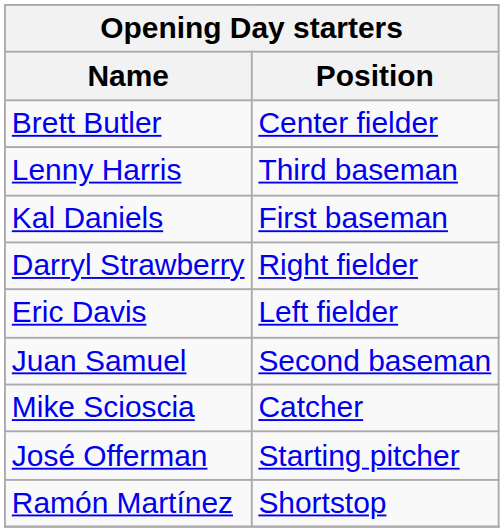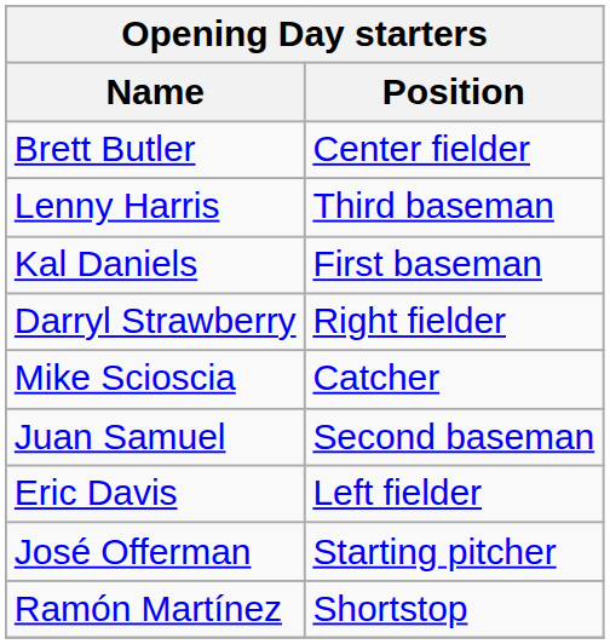 <table class="wikitable" style="text-align:left">
 <tr>
 <th colspan="2">Opening Day starters</th>
 </tr>
 <tr>
 <th>Name</th>
 <th>Position</th>
 </tr>
 <tr>
 <td><a href='#'>Brett Butler</a></td>
 <td><a href='#'>Center fielder</a></td>
 </tr>
 <tr>
 <td><a href='#'>Lenny Harris</a></td>
 <td><a href='#'>Third baseman</a></td>
 </tr>
 <tr>
 <td><a href='#'>Kal Daniels</a></td>
 <td><a href='#'>First baseman</a></td>
 </tr>
 <tr>
 <td><a href='#'>Darryl Strawberry</a></td>
 <td><a href='#'>Right fielder</a></td>
 </tr>
 <tr>
-<td><a href='#'>Eric Davis</a></td>
-<td><a href='#'>Left fielder</a></td>
+<td><a href='#'>Mike Scioscia</a></td>
+<td><a href='#'>Catcher</a></td>
 </tr>
 <tr>
 <td><a href='#'>Juan Samuel</a></td>
 <td><a href='#'>Second baseman</a></td>
 </tr>
 <tr>
-<td><a href='#'>Mike Scioscia</a></td>
-<td><a href='#'>Catcher</a></td>
+<td><a href='#'>Eric Davis</a></td>
+<td><a href='#'>Left fielder</a></td>
 </tr>
 <tr>
 <td><a href='#'>José Offerman</a></td>
 <td><a href='#'>Starting pitcher</a></td>
 </tr>
 <tr>
 <td><a href='#'>Ramón Martínez</a></td>
 <td><a href='#'>Shortstop</a></td>
 </tr>
 <tr>
 </tr>
 </table>
